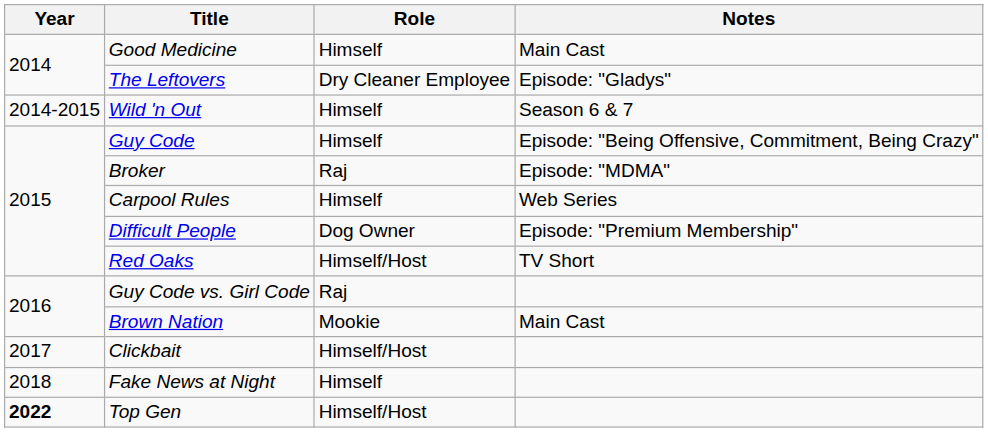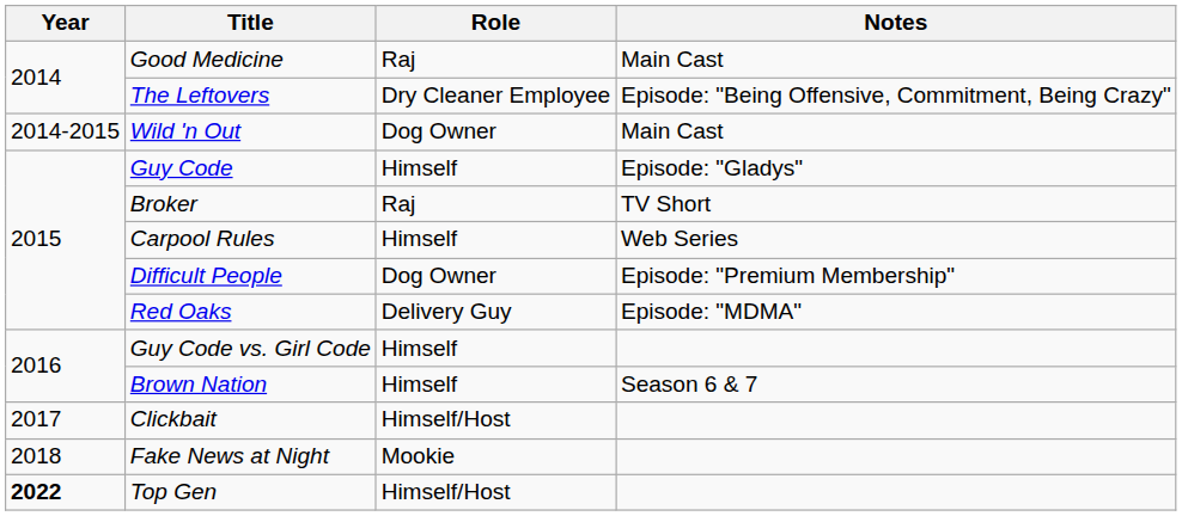 <table class="wikitable sortable">
 <tr>
 <th>Year</th>
 <th>Title</th>
 <th>Role</th>
 <th>Notes</th>
 </tr>
 <tr>
 <td rowspan="2">2014</td>
 <td><em>Good Medicine</em></td>
-<td>Himself</td>
+<td>Raj</td>
 <td>Main Cast</td>
 </tr>
 <tr>
 <td><em><a href='#'>The Leftovers</a></em></td>
 <td>Dry Cleaner Employee</td>
-<td>Episode: "Gladys"</td>
+<td>Episode: "Being Offensive, Commitment, Being Crazy"</td>
 </tr>
 <tr>
 <td>2014-2015</td>
 <td><em><a href='#'>Wild 'n Out</a></em></td>
-<td>Himself</td>
-<td>Season 6 & 7</td>
+<td>Dog Owner</td>
+<td>Main Cast</td>
 </tr>
 <tr>
 <td rowspan="5">2015</td>
 <td><em><a href='#'>Guy Code</a></em></td>
 <td>Himself</td>
-<td>Episode: "Being Offensive, Commitment, Being Crazy"</td>
+<td>Episode: "Gladys"</td>
 </tr>
 <tr>
 <td><em>Broker</em></td>
 <td>Raj</td>
-<td>Episode: "MDMA"</td>
+<td>TV Short</td>
 </tr>
 <tr>
 <td><em>Carpool Rules</em></td>
 <td>Himself</td>
 <td>Web Series</td>
 </tr>
 <tr>
 <td><em><a href='#'>Difficult People</a></em></td>
 <td>Dog Owner</td>
 <td>Episode: "Premium Membership"</td>
 </tr>
 <tr>
 <td><em><a href='#'>Red Oaks</a></em></td>
-<td>Himself/Host</td>
-<td>TV Short</td>
+<td>Delivery Guy</td>
+<td>Episode: "MDMA"</td>
 </tr>
 <tr>
 <td rowspan="2">2016</td>
 <td><em>Guy Code vs. Girl Code</em></td>
-<td>Raj</td>
+<td>Himself</td>
 <td></td>
 </tr>
 <tr>
 <td><em><a href='#'>Brown Nation</a></em></td>
-<td>Mookie</td>
-<td>Main Cast</td>
+<td>Himself</td>
+<td>Season 6 & 7</td>
 </tr>
 <tr>
 <td>2017</td>
 <td><em>Clickbait</em></td>
 <td>Himself/Host</td>
 <td></td>
 </tr>
 <tr>
 <td>2018</td>
 <td><em>Fake News at Night</em></td>
-<td>Himself</td>
+<td>Mookie</td>
 <td></td>
 </tr>
 <tr>
 <td><strong>2022</strong></td>
 <td><em>Top Gen</em></td>
 <td>Himself/Host</td>
 <td></td>
 </tr>
 </table>
